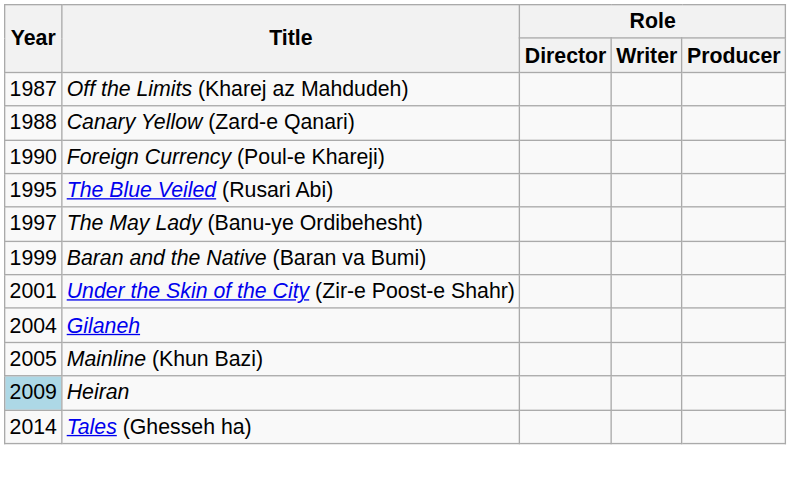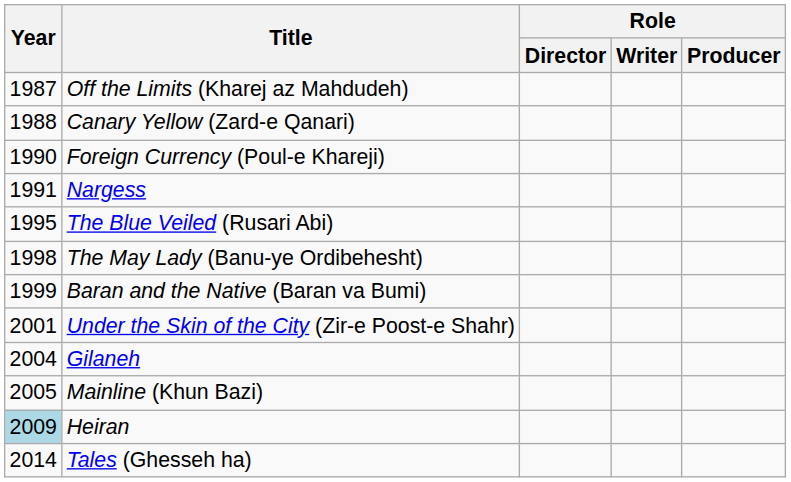 <table class="wikitable">
 <tr>
 <th rowspan="2">Year</th>
 <th rowspan="2">Title</th>
 <th colspan="3">Role</th>
 </tr>
 <tr>
 <th>Director</th>
 <th>Writer</th>
 <th>Producer</th>
 </tr>
 <tr>
 <td>1987</td>
 <td><em>Off the Limits</em> (Kharej az Mahdudeh)</td>
 <td></td>
 <td></td>
 <td></td>
 </tr>
 <tr>
 <td>1988</td>
 <td><em>Canary Yellow</em> (Zard-e Qanari)</td>
 <td></td>
 <td></td>
 <td></td>
 </tr>
 <tr>
 <td>1990</td>
 <td><em>Foreign Currency</em> (Poul-e Khareji)</td>
 <td></td>
 <td></td>
 <td></td>
 </tr>
 <tr>
+<td>1991</td>
+<td><em><a href='#'>Nargess</a></em></td>
+<td></td>
+<td></td>
+<td></td>
+</tr>
+<tr>
 <td>1995</td>
 <td><em><a href='#'>The Blue Veiled</a></em> (Rusari Abi)</td>
 <td></td>
 <td></td>
 <td></td>
 </tr>
 <tr>
-<td>1997</td>
+<td>1998</td>
 <td><em>The May Lady</em> (Banu-ye Ordibehesht)</td>
 <td></td>
 <td></td>
 <td></td>
 </tr>
 <tr>
 <td>1999</td>
 <td><em>Baran and the Native</em> (Baran va Bumi)</td>
 <td></td>
 <td></td>
 <td></td>
 </tr>
 <tr>
 <td>2001</td>
 <td><em><a href='#'>Under the Skin of the City</a></em> (Zir-e Poost-e Shahr)</td>
 <td></td>
 <td></td>
 <td></td>
 </tr>
 <tr>
 <td>2004</td>
 <td><em><a href='#'>Gilaneh</a></em></td>
 <td></td>
 <td></td>
 <td></td>
 </tr>
 <tr>
 <td>2005</td>
 <td><em>Mainline</em> (Khun Bazi)</td>
 <td></td>
 <td></td>
 <td></td>
 </tr>
 <tr>
 <td style="background: lightblue;">2009</td>
 <td><em>Heiran</em></td>
 <td></td>
 <td></td>
 <td></td>
 </tr>
 <tr>
 <td>2014</td>
 <td><em><a href='#'>Tales</a></em> (Ghesseh ha)</td>
 <td></td>
 <td></td>
 <td></td>
 </tr>
 </table>
